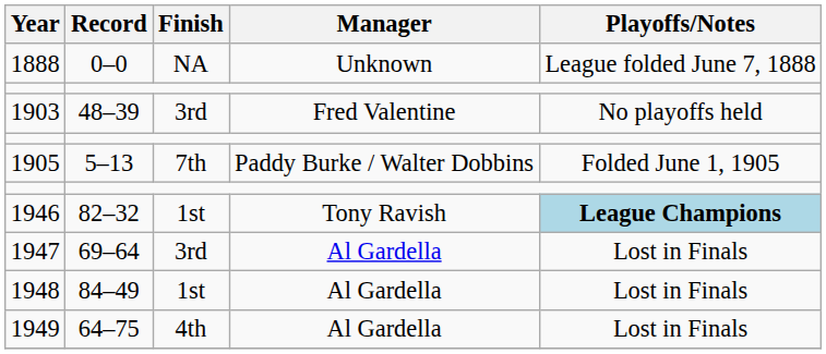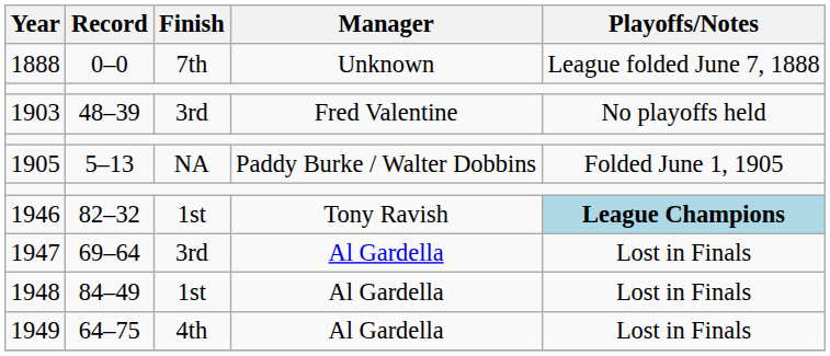 <table class="wikitable" style="text-align:center">
 <tr>
 <th>Year</th>
 <th>Record</th>
 <th>Finish</th>
 <th>Manager</th>
 <th>Playoffs/Notes</th>
 </tr>
 <tr>
 <td>1888</td>
 <td>0–0</td>
-<td>NA</td>
+<td>7th</td>
 <td>Unknown</td>
 <td>League folded June 7, 1888</td>
 </tr>
 <tr>
 <td></td>
 </tr>
 <tr>
 <td>1903</td>
 <td>48–39</td>
 <td>3rd</td>
 <td>Fred Valentine</td>
 <td>No playoffs held</td>
 </tr>
 <tr>
 <td></td>
 </tr>
 <tr>
 <td>1905</td>
 <td>5–13</td>
-<td>7th</td>
+<td>NA</td>
 <td>Paddy Burke / Walter Dobbins</td>
 <td>Folded June 1, 1905</td>
 </tr>
 <tr>
 <td></td>
 </tr>
 <tr>
 <td>1946</td>
 <td>82–32</td>
 <td>1st</td>
 <td>Tony Ravish</td>
 <td style="background: lightblue;"><strong>League Champions</strong></td>
 </tr>
 <tr>
 <td>1947</td>
 <td>69–64</td>
 <td>3rd</td>
 <td><a href='#'>Al Gardella</a></td>
 <td>Lost in Finals</td>
 </tr>
 <tr>
 <td>1948</td>
 <td>84–49</td>
 <td>1st</td>
 <td>Al Gardella</td>
 <td>Lost in Finals</td>
 </tr>
 <tr>
 <td>1949</td>
 <td>64–75</td>
 <td>4th</td>
 <td>Al Gardella</td>
 <td>Lost in Finals</td>
 </tr>
 <tr>
 </tr>
 </table>
